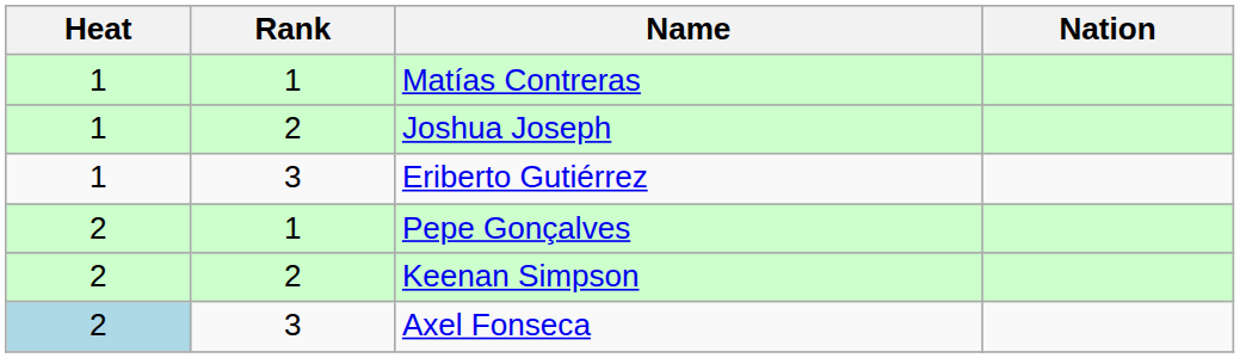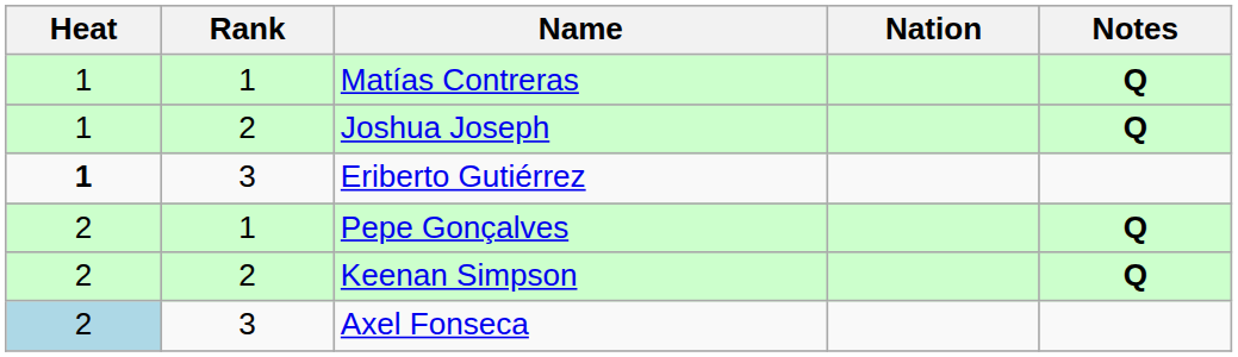 <table class="wikitable sortable" style="text-align:center" width=50%>
 <tr>
 <th>Heat</th>
 <th>Rank</th>
 <th>Name</th>
 <th>Nation</th>
+<th>Notes</th>
 </tr>
 <tr bgcolor=ccffcc>
 <td>1</td>
 <td>1</td>
 <td align=left><a href='#'>Matías Contreras</a></td>
 <td align=left></td>
+<td><strong>Q</strong></td>
 </tr>
 <tr bgcolor=ccffcc>
 <td>1</td>
 <td>2</td>
 <td align=left><a href='#'>Joshua Joseph</a></td>
 <td align=left></td>
+<td><strong>Q</strong></td>
 </tr>
 <tr>
-<td>1</td>
+<td><strong>1</strong></td>
 <td>3</td>
 <td align=left><a href='#'>Eriberto Gutiérrez</a></td>
 <td align=left></td>
+<td></td>
 </tr>
 <tr bgcolor=ccffcc>
 <td>2</td>
 <td>1</td>
 <td align=left><a href='#'>Pepe Gonçalves</a></td>
 <td align=left></td>
+<td><strong>Q</strong></td>
 </tr>
 <tr bgcolor=ccffcc>
 <td>2</td>
 <td>2</td>
 <td align=left><a href='#'>Keenan Simpson</a></td>
 <td align=left></td>
+<td><strong>Q</strong></td>
 </tr>
 <tr>
 <td style="background: lightblue;">2</td>
 <td>3</td>
 <td align=left><a href='#'>Axel Fonseca</a></td>
 <td align=left></td>
+<td></td>
 </tr>
 </table>
